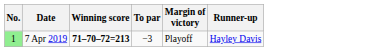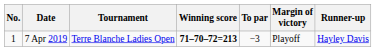 <table class="wikitable" style="font-size:95%;">
 <tr>
 <th>No.</th>
 <th>Date</th>
+<th>Tournament</th>
 <th>Winning score</th>
 <th>To par</th>
 <th>Margin of<br>victory</th>
 <th>Runner-up</th>
 </tr>
 <tr>
-<td align=center style="background: lightgreen;">1</td>
+<td align=center>1</td>
 <td align=right>7 Apr <a href='#'>2019</a></td>
+<td><a href='#'>Terre Blanche Ladies Open</a></td>
 <td align=right><strong>71–70–72=213</strong></td>
 <td align=center>−3</td>
 <td>Playoff</td>
 <td> <a href='#'>Hayley Davis</a></td>
 </tr>
 </table>
